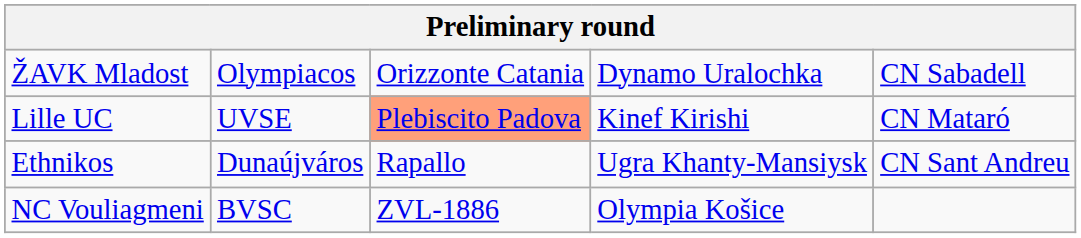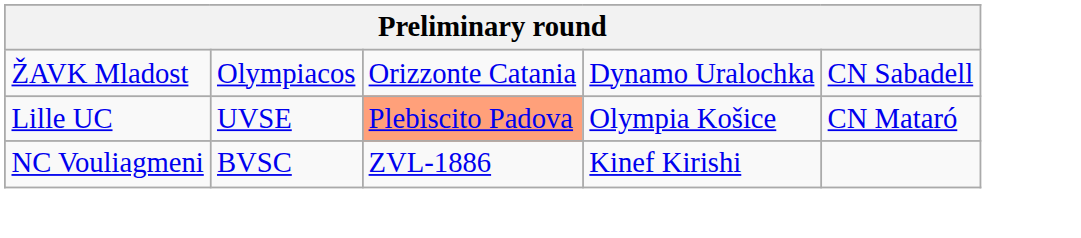 <table class="wikitable">
 <tr>
 <th colspan="5">Preliminary round</th>
 </tr>
 <tr>
 <td> <a href='#'>ŽAVK Mladost</a></td>
 <td> <a href='#'>Olympiacos</a></td>
 <td> <a href='#'>Orizzonte Catania</a></td>
 <td> <a href='#'>Dynamo Uralochka</a></td>
 <td> <a href='#'>CN Sabadell</a></td>
 </tr>
 <tr>
 <td> <a href='#'>Lille UC</a></td>
 <td> <a href='#'>UVSE</a></td>
 <td style="background: lightsalmon;"> <a href='#'>Plebiscito Padova</a></td>
-<td> <a href='#'>Kinef Kirishi</a></td>
+<td> <a href='#'>Olympia Košice</a></td>
 <td> <a href='#'>CN Mataró</a></td>
-</tr>
-<tr>
-<td> <a href='#'>Ethnikos</a></td>
-<td> <a href='#'>Dunaújváros</a></td>
-<td> <a href='#'>Rapallo</a></td>
-<td> <a href='#'>Ugra Khanty-Mansiysk</a></td>
-<td> <a href='#'>CN Sant Andreu</a></td>
 </tr>
 <tr>
 <td> <a href='#'>NC Vouliagmeni</a></td>
 <td> <a href='#'>BVSC</a></td>
 <td> <a href='#'>ZVL-1886</a></td>
-<td> <a href='#'>Olympia Košice</a></td>
+<td> <a href='#'>Kinef Kirishi</a></td>
 <td></td>
 </tr>
 </table>
